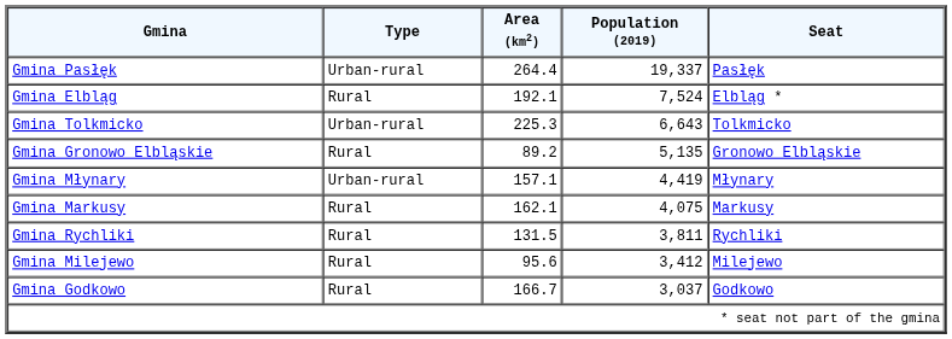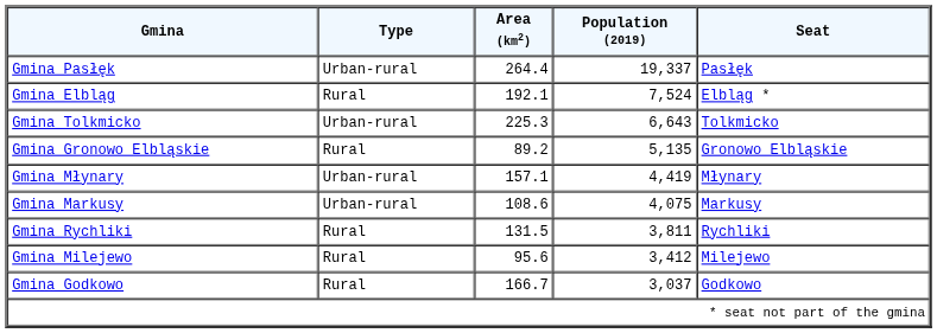 <table width="60%" border="2" cellpadding="3" cellspacing="0" style="font-size:90%;line-height:120%;">
 <tr bgcolor="F0F8FF">
 <td style="text-align:center;"><strong>Gmina</strong></td>
 <td style="text-align:center;"><strong>Type</strong></td>
 <td style="text-align:center;"><strong>Area<br><small>(km<sup>2</sup>)</small></strong></td>
 <td style="text-align:center;"><strong>Population<br><small>(2019)</small></strong></td>
 <td style="text-align:center;"><strong>Seat</strong></td>
 </tr>
 <tr>
 <td><a href='#'>Gmina Pasłęk</a></td>
 <td>Urban-rural</td>
 <td style="text-align:right;">264.4</td>
 <td style="text-align:right;">19,337</td>
 <td><a href='#'>Pasłęk</a></td>
 </tr>
 <tr>
 <td><a href='#'>Gmina Elbląg</a></td>
 <td>Rural</td>
 <td style="text-align:right;">192.1</td>
 <td style="text-align:right;">7,524</td>
 <td><a href='#'>Elbląg</a> *</td>
 </tr>
 <tr>
 <td><a href='#'>Gmina Tolkmicko</a></td>
 <td>Urban-rural</td>
 <td style="text-align:right;">225.3</td>
 <td style="text-align:right;">6,643</td>
 <td><a href='#'>Tolkmicko</a></td>
 </tr>
 <tr>
 <td><a href='#'>Gmina Gronowo Elbląskie</a></td>
 <td>Rural</td>
 <td style="text-align:right;">89.2</td>
 <td style="text-align:right;">5,135</td>
 <td><a href='#'>Gronowo Elbląskie</a></td>
 </tr>
 <tr>
 <td><a href='#'>Gmina Młynary</a></td>
 <td>Urban-rural</td>
 <td style="text-align:right;">157.1</td>
 <td style="text-align:right;">4,419</td>
 <td><a href='#'>Młynary</a></td>
 </tr>
 <tr>
 <td><a href='#'>Gmina Markusy</a></td>
-<td>Rural</td>
-<td style="text-align:right;">162.1</td>
+<td>Urban-rural</td>
+<td style="text-align:right;">108.6</td>
 <td style="text-align:right;">4,075</td>
 <td><a href='#'>Markusy</a></td>
 </tr>
 <tr>
 <td><a href='#'>Gmina Rychliki</a></td>
 <td>Rural</td>
 <td style="text-align:right;">131.5</td>
 <td style="text-align:right;">3,811</td>
 <td><a href='#'>Rychliki</a></td>
 </tr>
 <tr>
 <td><a href='#'>Gmina Milejewo</a></td>
 <td>Rural</td>
 <td style="text-align:right;">95.6</td>
 <td style="text-align:right;">3,412</td>
 <td><a href='#'>Milejewo</a></td>
 </tr>
 <tr>
 <td><a href='#'>Gmina Godkowo</a></td>
 <td>Rural</td>
 <td style="text-align:right;">166.7</td>
 <td style="text-align:right;">3,037</td>
 <td><a href='#'>Godkowo</a></td>
 </tr>
 <tr>
 <td colspan=5 style="text-align:right;font-size:90%">* seat not part of the gmina</td>
 </tr>
 <tr>
 </tr>
 </table>
